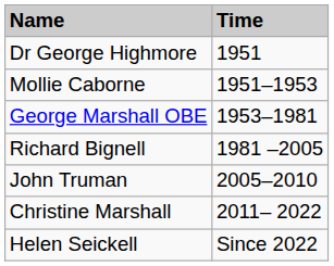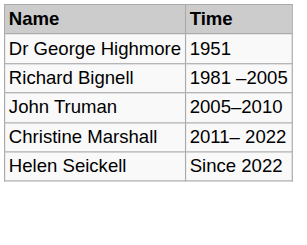 <table class="wikitable sortable">
 <tr style="background:#ccc;">
 <td><strong>Name</strong></td>
 <td><strong>Time</strong></td>
 </tr>
 <tr>
 <td>Dr George Highmore</td>
 <td>1951</td>
-</tr>
-<tr>
-<td>Mollie Caborne</td>
-<td>1951–1953</td>
-</tr>
-<tr>
-<td><a href='#'>George Marshall OBE</a></td>
-<td>1953–1981</td>
 </tr>
 <tr>
 <td>Richard Bignell</td>
 <td>1981 –2005</td>
 </tr>
 <tr>
 <td>John Truman</td>
 <td>2005–2010</td>
 </tr>
 <tr>
 <td>Christine Marshall</td>
 <td>2011– 2022</td>
 </tr>
 <tr>
 <td>Helen Seickell</td>
 <td>Since 2022</td>
 </tr>
 </table>
